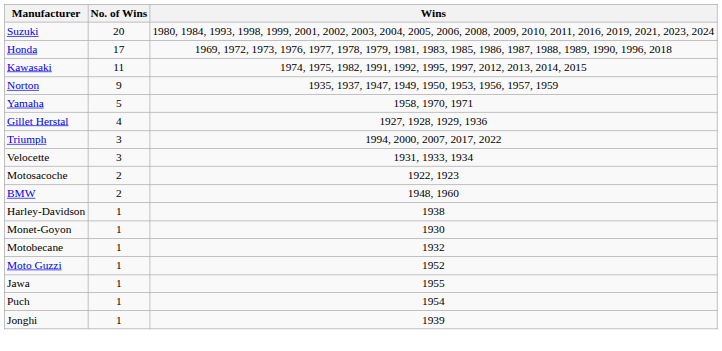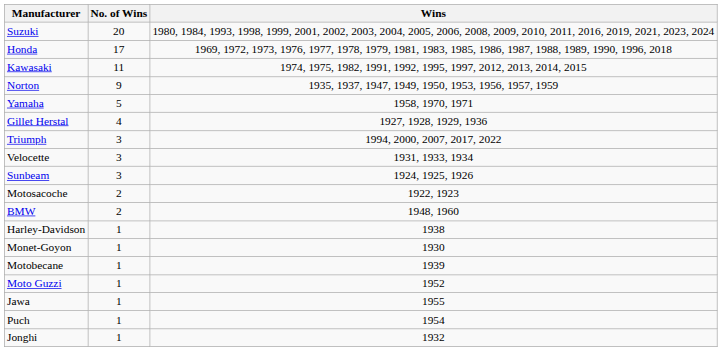 <table class="wikitable sortable" style="text-align:center">
 <tr>
 <th>Manufacturer</th>
 <th>No. of Wins</th>
 <th class=unsortable>Wins</th>
 </tr>
 <tr>
 <td align=left><a href='#'>Suzuki</a></td>
 <td>20</td>
 <td>1980, 1984, 1993, 1998, 1999, 2001, 2002, 2003, 2004, 2005, 2006, 2008, 2009, 2010, 2011, 2016, 2019, 2021, 2023, 2024</td>
 </tr>
 <tr>
 <td align=left><a href='#'>Honda</a></td>
 <td>17</td>
 <td>1969, 1972, 1973, 1976, 1977, 1978, 1979, 1981, 1983, 1985, 1986, 1987, 1988, 1989, 1990, 1996, 2018</td>
 </tr>
 <tr>
 <td align=left><a href='#'>Kawasaki</a></td>
 <td>11</td>
 <td>1974, 1975, 1982, 1991, 1992, 1995, 1997, 2012, 2013, 2014, 2015</td>
 </tr>
 <tr>
 <td align=left><a href='#'>Norton</a></td>
 <td>9</td>
 <td>1935, 1937, 1947, 1949, 1950, 1953, 1956, 1957, 1959</td>
 </tr>
 <tr>
 <td align=left><a href='#'>Yamaha</a></td>
 <td>5</td>
 <td>1958, 1970, 1971</td>
 </tr>
 <tr>
 <td align=left><a href='#'>Gillet Herstal</a></td>
 <td>4</td>
 <td>1927, 1928, 1929, 1936</td>
 </tr>
 <tr>
 <td align=left><a href='#'>Triumph</a></td>
 <td>3</td>
 <td>1994, 2000, 2007, 2017, 2022</td>
 </tr>
 <tr>
 <td align=left>Velocette</td>
 <td>3</td>
 <td>1931, 1933, 1934</td>
 </tr>
 <tr>
+<td align=left><a href='#'>Sunbeam</a></td>
+<td>3</td>
+<td>1924, 1925, 1926</td>
+</tr>
+<tr>
 <td align=left>Motosacoche</td>
 <td>2</td>
 <td>1922, 1923</td>
 </tr>
 <tr>
 <td align=left><a href='#'>BMW</a></td>
 <td>2</td>
 <td>1948, 1960</td>
 </tr>
 <tr>
 <td align=left>Harley-Davidson</td>
 <td>1</td>
 <td>1938</td>
 </tr>
 <tr>
 <td align=left>Monet-Goyon</td>
 <td>1</td>
 <td>1930</td>
 </tr>
 <tr>
 <td align=left>Motobecane</td>
 <td>1</td>
-<td>1932</td>
+<td>1939</td>
 </tr>
 <tr>
 <td align=left><a href='#'>Moto Guzzi</a></td>
 <td>1</td>
 <td>1952</td>
 </tr>
 <tr>
 <td align=left>Jawa</td>
 <td>1</td>
 <td>1955</td>
 </tr>
 <tr>
 <td align=left>Puch</td>
 <td>1</td>
 <td>1954</td>
 </tr>
 <tr>
 <td align=left>Jonghi</td>
 <td>1</td>
-<td>1939</td>
+<td>1932</td>
 </tr>
 </table>
